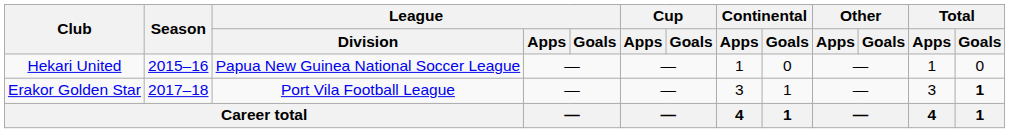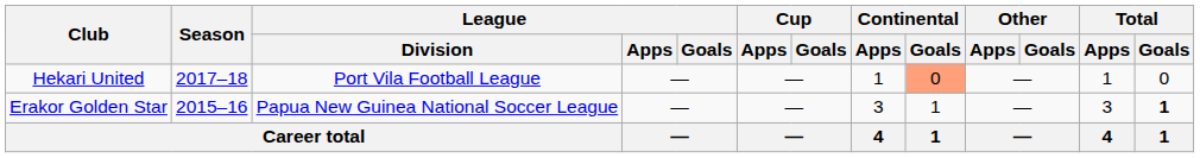 <table class="wikitable" style="text-align: center">
 <tr>
 <th rowspan="2">Club</th>
 <th rowspan="2">Season</th>
 <th colspan="3">League</th>
 <th colspan="2">Cup</th>
 <th colspan="2">Continental</th>
 <th colspan="2">Other</th>
 <th colspan="2">Total</th>
 </tr>
 <tr>
 <th>Division</th>
 <th>Apps</th>
 <th>Goals</th>
 <th>Apps</th>
 <th>Goals</th>
 <th>Apps</th>
 <th>Goals</th>
 <th>Apps</th>
 <th>Goals</th>
 <th>Apps</th>
 <th>Goals</th>
 </tr>
 <tr>
 <td><a href='#'>Hekari United</a></td>
-<td><a href='#'>2015–16</a></td>
-<td><a href='#'>Papua New Guinea National Soccer League</a></td>
+<td><a href='#'>2017–18</a></td>
+<td><a href='#'>Port Vila Football League</a></td>
 <td colspan="2">—</td>
 <td colspan="2">—</td>
 <td>1</td>
-<td>0</td>
+<td style="background: lightsalmon;">0</td>
 <td colspan="2">—</td>
 <td>1</td>
 <td>0</td>
 </tr>
 <tr>
 <td><a href='#'>Erakor Golden Star</a></td>
-<td><a href='#'>2017–18</a></td>
-<td><a href='#'>Port Vila Football League</a></td>
+<td><a href='#'>2015–16</a></td>
+<td><a href='#'>Papua New Guinea National Soccer League</a></td>
 <td colspan="2">—</td>
 <td colspan="2">—</td>
 <td>3</td>
 <td>1</td>
 <td colspan="2">—</td>
 <td>3</td>
 <td><strong>1</strong></td>
 </tr>
 <tr>
 <th colspan=3>Career total</th>
 <th colspan="2">—</th>
 <th colspan="2">—</th>
 <th>4</th>
 <th>1</th>
 <th colspan="2">—</th>
 <th>4</th>
 <th>1</th>
 </tr>
 </table>
